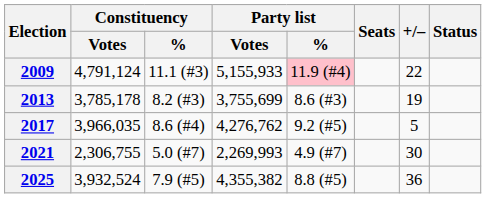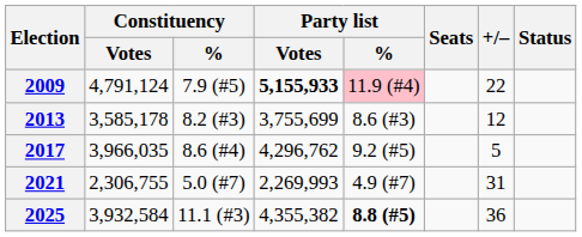 <table class="wikitable" style="font-size:97%; text-align:center;">
 <tr>
 <th rowspan=2>Election</th>
 <th colspan=2>Constituency</th>
 <th colspan=2>Party list</th>
 <th rowspan=2>Seats</th>
 <th rowspan=2>+/–</th>
 <th rowspan=2>Status</th>
 </tr>
 <tr>
 <th>Votes</th>
 <th>%</th>
 <th>Votes</th>
 <th>%</th>
 </tr>
 <tr>
 <th><a href='#'>2009</a></th>
 <td>4,791,124</td>
-<td>11.1 (#3)</td>
-<td>5,155,933</td>
+<td>7.9 (#5)</td>
+<td><strong>5,155,933</strong></td>
 <td style="background: pink;">11.9 (#4)</td>
 <td></td>
 <td> 22</td>
 <td></td>
 </tr>
 <tr>
 <th><a href='#'>2013</a></th>
-<td>3,785,178</td>
+<td>3,585,178</td>
 <td>8.2 (#3)</td>
 <td>3,755,699</td>
 <td>8.6 (#3)</td>
 <td></td>
-<td> 19</td>
+<td> 12</td>
 <td></td>
 </tr>
 <tr>
 <th><a href='#'>2017</a></th>
 <td>3,966,035</td>
 <td>8.6 (#4)</td>
-<td>4,276,762</td>
+<td>4,296,762</td>
 <td>9.2 (#5)</td>
 <td></td>
 <td> 5</td>
 <td></td>
 </tr>
 <tr>
 <th><a href='#'>2021</a></th>
 <td>2,306,755</td>
 <td>5.0 (#7)</td>
 <td>2,269,993</td>
 <td>4.9 (#7)</td>
 <td></td>
-<td> 30</td>
+<td> 31</td>
 <td></td>
 </tr>
 <tr>
 <th><a href='#'>2025</a></th>
-<td>3,932,524</td>
-<td>7.9 (#5)</td>
+<td>3,932,584</td>
+<td>11.1 (#3)</td>
 <td>4,355,382</td>
-<td>8.8 (#5)</td>
+<td><strong>8.8 (#5)</strong></td>
 <td></td>
 <td> 36</td>
 <td></td>
 </tr>
 </table>
